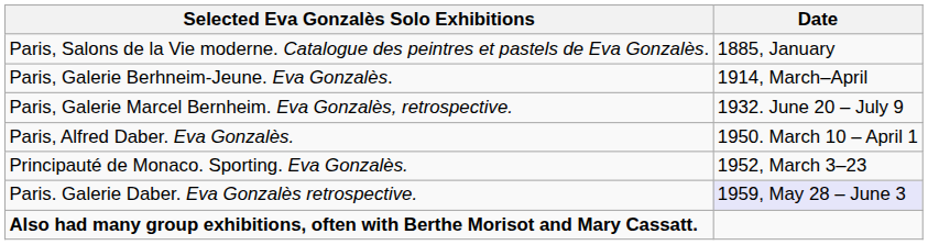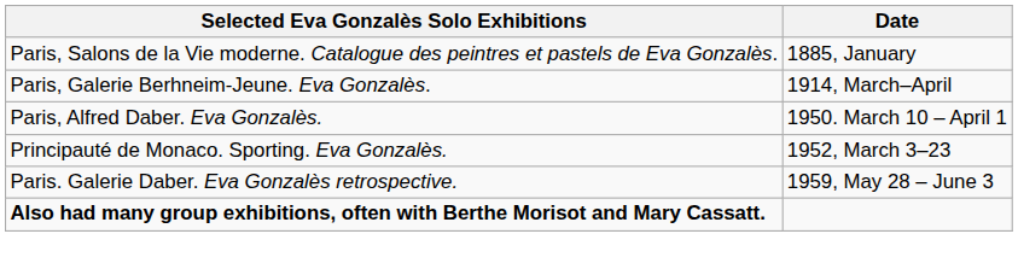 <table class="wikitable">
 <tr>
 <th>Selected Eva Gonzalès Solo Exhibitions</th>
 <th>Date</th>
 </tr>
 <tr>
 <td>Paris, Salons de la Vie moderne. <em>Catalogue des peintres et pastels de Eva Gonzalès</em>.</td>
 <td>1885, January</td>
 </tr>
 <tr>
 <td>Paris, Galerie Berhneim-Jeune. <em>Eva Gonzalès</em>.</td>
 <td>1914, March–April</td>
 </tr>
 <tr>
-<td>Paris, Galerie Marcel Bernheim. <em>Eva Gonzalès, retrospective.</em></td>
-<td>1932. June 20 – July 9</td>
-</tr>
-<tr>
 <td>Paris, Alfred Daber. <em>Eva Gonzalès.</em></td>
 <td>1950. March 10 – April 1</td>
 </tr>
 <tr>
 <td>Principauté de Monaco. Sporting. <em>Eva Gonzalès.</em></td>
 <td>1952, March 3–23</td>
 </tr>
 <tr>
 <td>Paris. Galerie Daber. <em>Eva Gonzalès retrospective.</em></td>
-<td style="background: lavender;">1959, May 28 – June 3</td>
+<td>1959, May 28 – June 3</td>
 </tr>
 <tr>
 <td><strong>Also had many group exhibitions, often with Berthe Morisot and Mary Cassatt.</strong></td>
 <td></td>
 </tr>
 </table>
